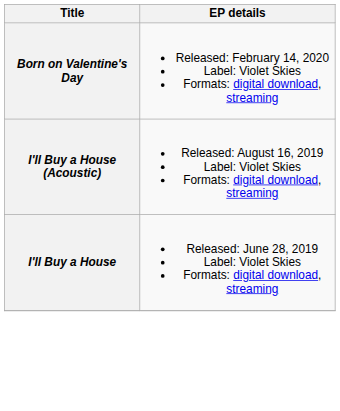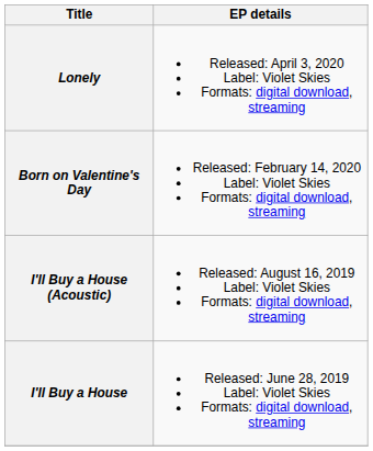 <table class="wikitable plainrowheaders" style="text-align:center;">
 <tr>
 <th scope="col" style="width:11em;">Title</th>
 <th scope="col" style="width:16em;">EP details</th>
+</tr>
+<tr>
+<th scope="row"><em>Lonely</em></th>
+<td><br><ul><li>Released: April 3, 2020</li><li>Label: Violet Skies</li><li>Formats: <a href='#'>digital download</a>, <a href='#'>streaming</a></li></ul></td>
 </tr>
 <tr>
 <th scope="row"><em>Born on Valentine's Day</em></th>
 <td><br><ul><li>Released: February 14, 2020</li><li>Label: Violet Skies</li><li>Formats: <a href='#'>digital download</a>, <a href='#'>streaming</a></li></ul></td>
 </tr>
 <tr>
 <th scope="row"><em>I'll Buy a House (Acoustic)</em></th>
 <td><br><ul><li>Released: August 16, 2019</li><li>Label: Violet Skies</li><li>Formats: <a href='#'>digital download</a>, <a href='#'>streaming</a></li></ul></td>
 </tr>
 <tr>
 <th scope="row"><em>I'll Buy a House</em></th>
 <td><br><ul><li>Released: June 28, 2019</li><li>Label: Violet Skies</li><li>Formats: <a href='#'>digital download</a>, <a href='#'>streaming</a></li></ul></td>
 </tr>
 <tr>
 </tr>
 </table>
